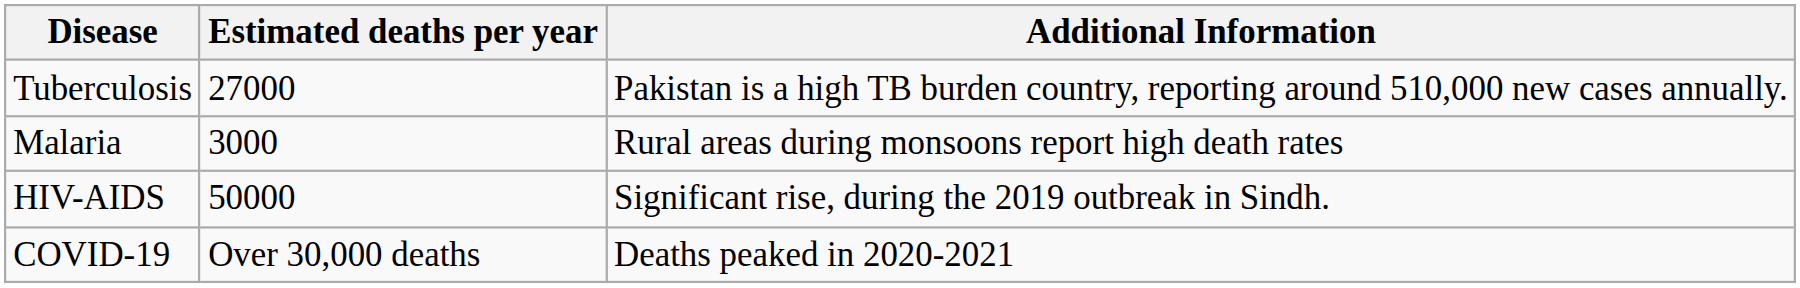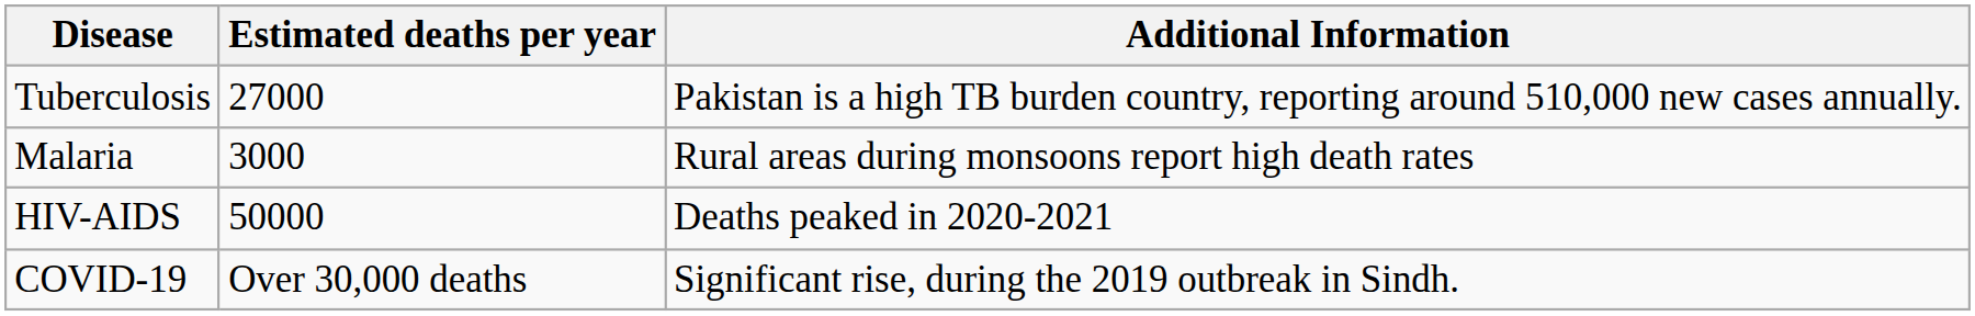 <table class="wikitable">
 <tr>
 <th>Disease</th>
 <th>Estimated deaths per year</th>
 <th>Additional Information</th>
 </tr>
 <tr>
 <td>Tuberculosis</td>
 <td>27000</td>
 <td>Pakistan is a high TB burden country, reporting around 510,000 new cases annually.</td>
 </tr>
 <tr>
 <td>Malaria</td>
 <td>3000</td>
 <td>Rural areas during monsoons report high death rates</td>
 </tr>
 <tr>
 <td>HIV-AIDS</td>
 <td>50000</td>
-<td>Significant rise, during the 2019 outbreak in Sindh.</td>
+<td>Deaths peaked in 2020-2021</td>
 </tr>
 <tr>
 <td>COVID-19</td>
 <td>Over 30,000 deaths</td>
-<td>Deaths peaked in 2020-2021</td>
+<td>Significant rise, during the 2019 outbreak in Sindh.</td>
 </tr>
 </table>
